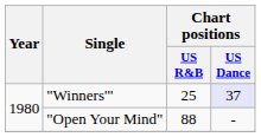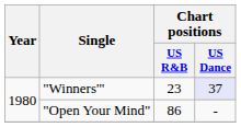 <table class="wikitable" style="text-align:center;">
 <tr>
 <th rowspan="2">Year</th>
 <th rowspan="2">Single</th>
 <th colspan="2">Chart positions</th>
 </tr>
 <tr style="font-size:smaller;">
 <th width="40"><a href='#'>US<br>R&B</a></th>
 <th width="40"><a href='#'>US<br>Dance</a></th>
 </tr>
 <tr>
 <td rowspan="2">1980</td>
 <td align="left">"Winners'"</td>
-<td>25</td>
+<td>23</td>
 <td style="background: lavender;">37</td>
 </tr>
 <tr>
 <td align="left">"Open Your Mind"</td>
-<td>88</td>
+<td>86</td>
 <td>-</td>
 </tr>
 <tr>
 </tr>
 </table>
